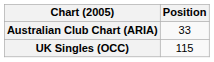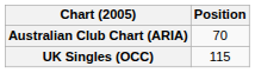 <table class="wikitable plainrowheaders" style="text-align:center">
 <tr>
 <th scope="col">Chart (2005)</th>
 <th scope="col">Position</th>
 </tr>
 <tr>
 <th scope="row">Australian Club Chart (ARIA)</th>
-<td>33</td>
+<td>70</td>
 </tr>
 <tr>
 <th scope="row">UK Singles (OCC)</th>
 <td>115</td>
 </tr>
 </table>
